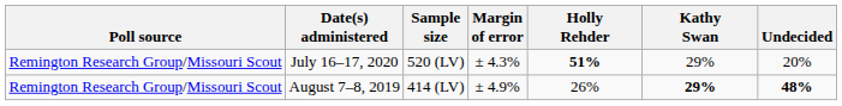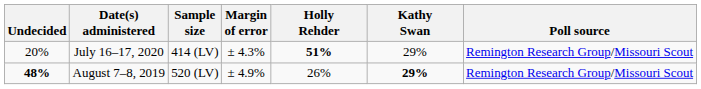 <table class="wikitable" style="font-size:90%;text-align:center;">
 <tr valign=bottom>
-<th>Poll source</th>
+<th>Undecided</th>
 <th>Date(s)<br>administered</th>
 <th>Sample<br>size</th>
 <th>Margin<br>of error</th>
 <th style="width:100px;">Holly<br>Rehder</th>
 <th style="width:100px;">Kathy<br>Swan</th>
-<th>Undecided</th>
+<th>Poll source</th>
 </tr>
 <tr>
-<td style="text-align:left;"><a href='#'>Remington Research Group</a>/<a href='#'>Missouri Scout</a></td>
+<td>20%</td>
 <td>July 16–17, 2020</td>
-<td>520 (LV)</td>
+<td>414 (LV)</td>
 <td>± 4.3%</td>
 <td><strong>51%</strong></td>
 <td>29%</td>
-<td>20%</td>
+<td style="text-align:left;"><a href='#'>Remington Research Group</a>/<a href='#'>Missouri Scout</a></td>
 </tr>
 <tr>
-<td style="text-align:left;"><a href='#'>Remington Research Group</a>/<a href='#'>Missouri Scout</a></td>
+<td><strong>48%</strong></td>
 <td>August 7–8, 2019</td>
-<td>414 (LV)</td>
+<td>520 (LV)</td>
 <td>± 4.9%</td>
 <td>26%</td>
 <td><strong>29%</strong></td>
-<td><strong>48%</strong></td>
+<td style="text-align:left;"><a href='#'>Remington Research Group</a>/<a href='#'>Missouri Scout</a></td>
 </tr>
 </table>
